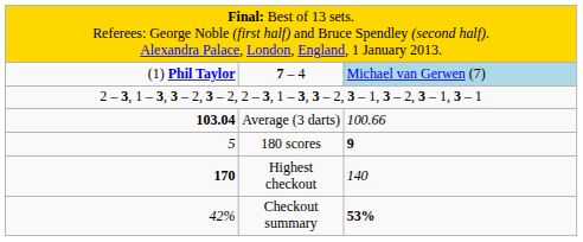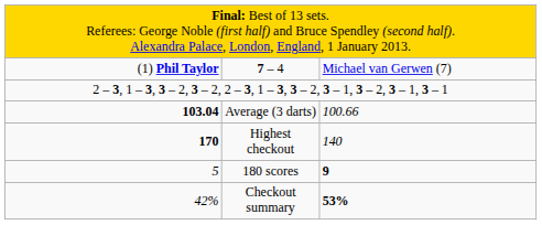 <table class="wikitable" style="font-size: 90%; margin: 1em auto 1em auto;">
 <tr>
 <td colspan="3" align="center" bgcolor="#ffd700"><strong>Final:</strong> Best of 13 sets. <br> Referees:  George Noble <em>(first half)</em> and  Bruce Spendley <em>(second half)</em>.<br><a href='#'>Alexandra Palace</a>, <a href='#'>London</a>, <a href='#'>England</a>, 1 January 2013.</td>
 </tr>
 <tr>
 <td width="230" align="right">(1) <strong><a href='#'>Phil Taylor</a></strong> </td>
 <td width="100" align="center"><strong>7</strong> – 4</td>
-<td width="230" style="background: lightblue;"> <a href='#'>Michael van Gerwen</a> (7)</td>
+<td width="230"> <a href='#'>Michael van Gerwen</a> (7)</td>
 </tr>
 <tr>
 <td colspan="3" align="center" style="font-size: 100%">2 – <strong>3</strong>, 1 – <strong>3</strong>, <strong>3</strong> – 2, <strong>3</strong> – 2, 2 – <strong>3</strong>, 1 – <strong>3</strong>, <strong>3</strong> – 2, <strong>3</strong> – 1, <strong>3</strong> – 2, <strong>3</strong> – 1, <strong>3</strong> – 1</td>
 </tr>
 <tr>
 <td align="right"><strong>103.04</strong></td>
 <td align="center">Average (3 darts)</td>
 <td><em>100.66</em></td>
 </tr>
 <tr>
+<td align="right"><strong>170</strong></td>
+<td align="center">Highest checkout</td>
+<td><em>140</em></td>
+</tr>
+<tr>
 <td align="right"><em>5</em></td>
 <td align="center">180 scores</td>
 <td><strong>9</strong></td>
-</tr>
-<tr>
-<td align="right"><strong>170</strong></td>
-<td align="center">Highest checkout</td>
-<td><em>140</em></td>
 </tr>
 <tr>
 <td align="right"><em>42%</em></td>
 <td align="center">Checkout summary</td>
 <td><strong>53%</strong></td>
 </tr>
 </table>
